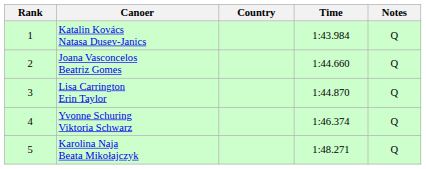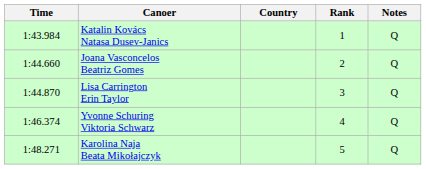 <table class="wikitable sortable" width=50% style="text-align:center;">
 <tr>
-<th>Rank</th>
+<th>Time</th>
 <th>Canoer</th>
 <th>Country</th>
-<th>Time</th>
+<th>Rank</th>
 <th>Notes</th>
 </tr>
 <tr bgcolor=ccffcc>
-<td>1</td>
+<td>1:43.984</td>
 <td align="left"><a href='#'>Katalin Kovács</a><br><a href='#'>Natasa Dusev-Janics</a></td>
 <td align="left"></td>
-<td>1:43.984</td>
+<td>1</td>
 <td>Q</td>
 </tr>
 <tr bgcolor=ccffcc>
-<td>2</td>
+<td>1:44.660</td>
 <td align="left"><a href='#'>Joana Vasconcelos</a><br><a href='#'>Beatriz Gomes</a></td>
 <td align="left"></td>
-<td>1:44.660</td>
+<td>2</td>
 <td>Q</td>
 </tr>
 <tr bgcolor=ccffcc>
-<td>3</td>
+<td>1:44.870</td>
 <td align="left"><a href='#'>Lisa Carrington</a><br><a href='#'>Erin Taylor</a></td>
 <td align="left"></td>
-<td>1:44.870</td>
+<td>3</td>
 <td>Q</td>
 </tr>
 <tr bgcolor=ccffcc>
-<td>4</td>
+<td>1:46.374</td>
 <td align="left"><a href='#'>Yvonne Schuring</a><br><a href='#'>Viktoria Schwarz</a></td>
 <td align="left"></td>
-<td>1:46.374</td>
+<td>4</td>
 <td>Q</td>
 </tr>
 <tr bgcolor=ccffcc>
-<td>5</td>
+<td>1:48.271</td>
 <td align="left"><a href='#'>Karolina Naja</a><br><a href='#'>Beata Mikołajczyk</a></td>
 <td align="left"></td>
-<td>1:48.271</td>
+<td>5</td>
 <td>Q</td>
 </tr>
 </table>
